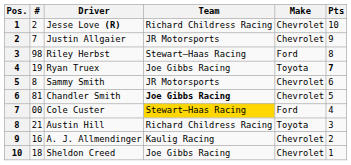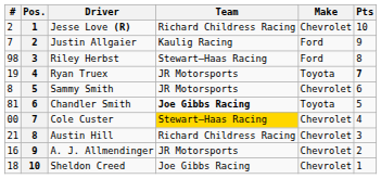 <table class="wikitable" style="font-size:95%">
 <tr>
+<th>#</th>
 <th>Pos.</th>
-<th>#</th>
 <th>Driver</th>
 <th>Team</th>
 <th>Make</th>
 <th>Pts</th>
 </tr>
 <tr>
+<td>2</td>
 <th>1</th>
-<td>2</td>
 <td>Jesse Love <strong>(R)</strong></td>
 <td>Richard Childress Racing</td>
 <td>Chevrolet</td>
 <td>10</td>
 </tr>
 <tr>
+<td>7</td>
 <th>2</th>
-<td>7</td>
 <td>Justin Allgaier</td>
-<td>JR Motorsports</td>
-<td>Chevrolet</td>
+<td>Kaulig Racing</td>
+<td>Ford</td>
 <td>9</td>
 </tr>
 <tr>
+<td>98</td>
 <th>3</th>
-<td>98</td>
 <td>Riley Herbst</td>
 <td>Stewart–Haas Racing</td>
 <td>Ford</td>
 <td>8</td>
 </tr>
 <tr>
+<td>19</td>
 <th>4</th>
-<td>19</td>
 <td>Ryan Truex</td>
-<td>Joe Gibbs Racing</td>
+<td>JR Motorsports</td>
 <td>Toyota</td>
 <td><strong>7</strong></td>
 </tr>
 <tr>
+<td>8</td>
 <th>5</th>
-<td>8</td>
 <td>Sammy Smith</td>
 <td>JR Motorsports</td>
 <td>Chevrolet</td>
 <td>6</td>
 </tr>
 <tr>
+<td>81</td>
 <th>6</th>
-<td>81</td>
 <td>Chandler Smith</td>
 <td><strong>Joe Gibbs Racing</strong></td>
-<td>Chevrolet</td>
+<td>Toyota</td>
 <td>5</td>
 </tr>
 <tr>
+<td>00</td>
 <th>7</th>
-<td>00</td>
 <td>Cole Custer</td>
 <td style="background: gold;">Stewart–Haas Racing</td>
-<td>Ford</td>
+<td>Chevrolet</td>
 <td>4</td>
 </tr>
 <tr>
+<td>21</td>
 <th>8</th>
-<td>21</td>
 <td>Austin Hill</td>
 <td>Richard Childress Racing</td>
-<td>Toyota</td>
+<td>Chevrolet</td>
 <td>3</td>
 </tr>
 <tr>
+<td>16</td>
 <th>9</th>
-<td>16</td>
 <td>A. J. Allmendinger</td>
-<td>Kaulig Racing</td>
+<td>JR Motorsports</td>
 <td>Chevrolet</td>
 <td>2</td>
 </tr>
 <tr>
+<td>18</td>
 <th>10</th>
-<td>18</td>
 <td>Sheldon Creed</td>
 <td>Joe Gibbs Racing</td>
 <td>Chevrolet</td>
 <td>1</td>
 </tr>
 </table>
